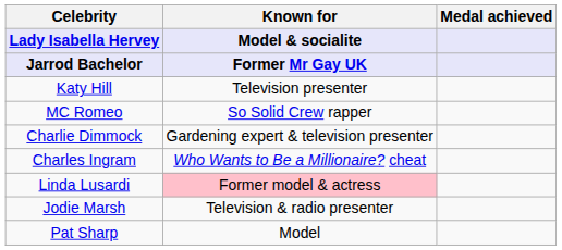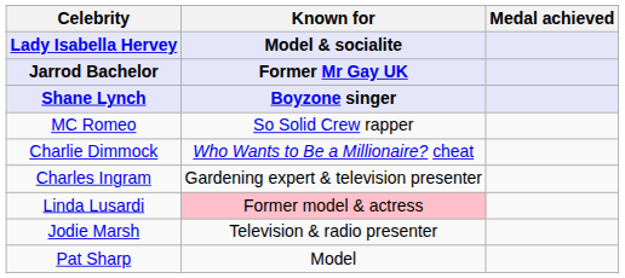 <table class="wikitable" style="margin: auto; text-align: center;">
 <tr>
 <th>Celebrity</th>
 <th>Known for</th>
 <th>Medal achieved</th>
 </tr>
 <tr>
 <td style="background:lavender"><strong><a href='#'>Lady Isabella Hervey</a></strong></td>
 <td style="background:lavender"><strong>Model & socialite</strong></td>
 <td style="background:lavender"></td>
 </tr>
 <tr>
 <td style="background:lavender"><strong>Jarrod Bachelor</strong></td>
 <td style="background:lavender"><strong>Former <a href='#'>Mr Gay UK</a></strong></td>
 <td style="background:lavender"><strong></strong></td>
 </tr>
 <tr>
-<td><a href='#'>Katy Hill</a></td>
-<td>Television presenter</td>
-<td></td>
+<td style="background:lavender"><strong><a href='#'>Shane Lynch</a></strong></td>
+<td style="background:lavender"><strong><a href='#'>Boyzone</a> singer</strong></td>
+<td style="background:lavender"><strong></strong></td>
 </tr>
 <tr>
 <td><a href='#'>MC Romeo</a></td>
 <td><a href='#'>So Solid Crew</a> rapper</td>
 <td></td>
 </tr>
 <tr>
 <td><a href='#'>Charlie Dimmock</a></td>
-<td>Gardening expert & television presenter</td>
+<td><em><a href='#'>Who Wants to Be a Millionaire?</a></em> <a href='#'>cheat</a></td>
 <td></td>
 </tr>
 <tr>
 <td><a href='#'>Charles Ingram</a></td>
-<td><em><a href='#'>Who Wants to Be a Millionaire?</a></em> <a href='#'>cheat</a></td>
+<td>Gardening expert & television presenter</td>
 <td></td>
 </tr>
 <tr>
 <td><a href='#'>Linda Lusardi</a></td>
 <td style="background: pink;">Former model & actress</td>
 <td></td>
 </tr>
 <tr>
 <td><a href='#'>Jodie Marsh</a></td>
 <td>Television & radio presenter</td>
 <td></td>
 </tr>
 <tr>
 <td><a href='#'>Pat Sharp</a></td>
 <td>Model</td>
 <td></td>
 </tr>
 </table>
